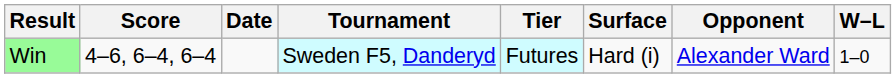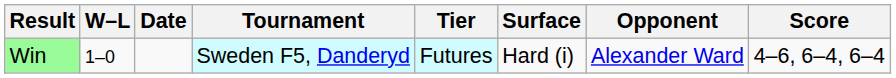 <table class="sortable wikitable">
 <tr>
 <th>Result</th>
-<th class="unsortable">Score</th>
+<th class="unsortable">W–L</th>
 <th>Date</th>
 <th>Tournament</th>
 <th>Tier</th>
 <th>Surface</th>
 <th>Opponent</th>
-<th class="unsortable">W–L</th>
+<th class="unsortable">Score</th>
 </tr>
 <tr>
 <td bgcolor=98FB98>Win</td>
-<td>4–6, 6–4, 6–4</td>
+<td><small>1–0</small></td>
 <td></td>
 <td style="background:#cffcff;">Sweden F5, <a href='#'>Danderyd</a></td>
 <td style="background:#cffcff;">Futures</td>
 <td>Hard (i)</td>
 <td> <a href='#'>Alexander Ward</a></td>
-<td><small>1–0</small></td>
+<td>4–6, 6–4, 6–4</td>
 </tr>
 </table>
